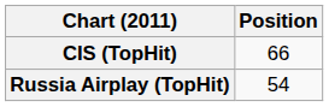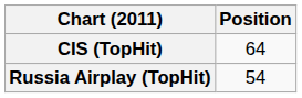 <table class="wikitable plainrowheaders sortable" style="text-align:center">
 <tr>
 <th scope="col">Chart (2011)</th>
 <th scope="col">Position</th>
 </tr>
 <tr>
 <th scope="row">CIS (TopHit)</th>
-<td>66</td>
+<td>64</td>
 </tr>
 <tr>
 <th scope="row">Russia Airplay (TopHit)</th>
 <td>54</td>
 </tr>
 </table>
